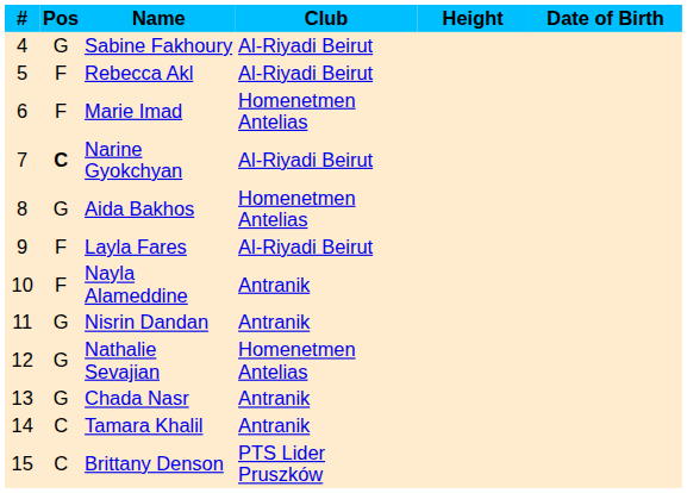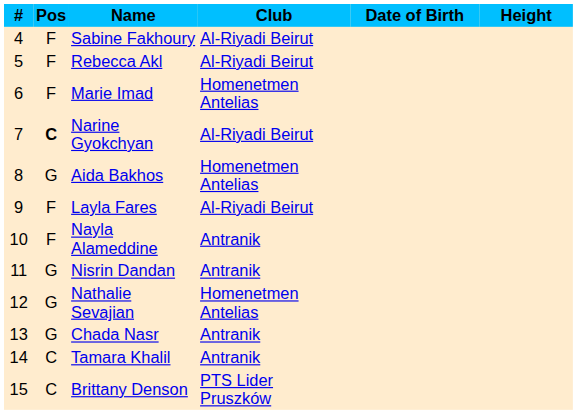 <table border=0 cellpadding=2 cellspacing=0  |- bgcolor=#FFECCE style="text-align:center; font-size:90%;" width=80%>
 <tr bgcolor=#00BFFF>
 <th width=5%>#</th>
 <th width=5%>Pos</th>
 <th width=22%>Name</th>
 <th width=26%>Club</th>
+<th width=22%>Date of Birth</th>
 <th width=16%>Height</th>
-<th width=22%>Date of Birth</th>
 </tr>
 <tr>
 <td>4</td>
-<td>G</td>
+<td>F</td>
 <td align=left><a href='#'>Sabine Fakhoury</a></td>
 <td align=left> <a href='#'>Al-Riyadi Beirut</a></td>
+<td align=left></td>
 <td></td>
-<td align=left></td>
 </tr>
 <tr>
 <td>5</td>
 <td>F</td>
 <td align=left><a href='#'>Rebecca Akl</a></td>
 <td align=left> <a href='#'>Al-Riyadi Beirut</a></td>
+<td align=left></td>
 <td></td>
-<td align=left></td>
 </tr>
 <tr>
 <td>6</td>
 <td>F</td>
 <td align=left><a href='#'>Marie Imad</a></td>
 <td align=left> <a href='#'>Homenetmen Antelias</a></td>
+<td align=left></td>
 <td></td>
-<td align=left></td>
 </tr>
 <tr>
 <td>7</td>
 <td><strong>C</strong></td>
 <td align=left><a href='#'>Narine Gyokchyan</a></td>
 <td align=left> <a href='#'>Al-Riyadi Beirut</a></td>
+<td align=left></td>
 <td></td>
-<td align=left></td>
 </tr>
 <tr>
 <td>8</td>
 <td>G</td>
 <td align=left><a href='#'>Aida Bakhos</a></td>
 <td align=left> <a href='#'>Homenetmen Antelias</a></td>
+<td align=left></td>
 <td></td>
-<td align=left></td>
 </tr>
 <tr>
 <td>9</td>
 <td>F</td>
 <td align=left><a href='#'>Layla Fares</a></td>
 <td align=left> <a href='#'>Al-Riyadi Beirut</a></td>
+<td align=left></td>
 <td></td>
-<td align=left></td>
 </tr>
 <tr>
 <td>10</td>
 <td>F</td>
 <td align=left><a href='#'>Nayla Alameddine</a></td>
 <td align=left> <a href='#'>Antranik</a></td>
+<td align=left></td>
 <td></td>
-<td align=left></td>
 </tr>
 <tr>
 <td>11</td>
 <td>G</td>
 <td align=left><a href='#'>Nisrin Dandan</a></td>
 <td align=left> <a href='#'>Antranik</a></td>
+<td align=left></td>
 <td></td>
-<td align=left></td>
 </tr>
 <tr>
 <td>12</td>
 <td>G</td>
 <td align=left><a href='#'>Nathalie Sevajian</a></td>
 <td align=left> <a href='#'>Homenetmen Antelias</a></td>
+<td align=left></td>
 <td></td>
-<td align=left></td>
 </tr>
 <tr>
 <td>13</td>
 <td>G</td>
 <td align=left><a href='#'>Chada Nasr</a></td>
 <td align=left> <a href='#'>Antranik</a></td>
+<td align=left></td>
 <td></td>
-<td align=left></td>
 </tr>
 <tr>
 <td>14</td>
 <td>C</td>
 <td align=left><a href='#'>Tamara Khalil</a></td>
 <td align=left> <a href='#'>Antranik</a></td>
+<td align=left></td>
 <td></td>
-<td align=left></td>
 </tr>
 <tr>
 <td>15</td>
 <td>C</td>
 <td align=left><a href='#'>Brittany Denson</a></td>
 <td align=left> <a href='#'>PTS Lider Pruszków</a></td>
+<td align=left></td>
 <td></td>
-<td align=left></td>
 </tr>
 </table>
